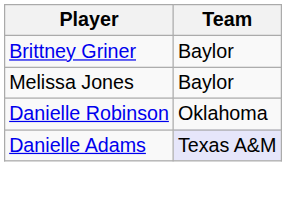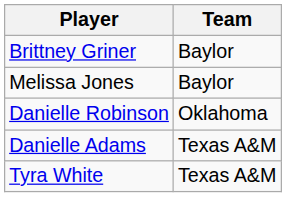 <table class="wikitable">
 <tr>
 <th>Player</th>
 <th>Team</th>
 </tr>
 <tr>
 <td><a href='#'>Brittney Griner</a></td>
 <td>Baylor</td>
 </tr>
 <tr>
 <td>Melissa Jones</td>
 <td>Baylor</td>
 </tr>
 <tr>
 <td><a href='#'>Danielle Robinson</a></td>
 <td>Oklahoma</td>
 </tr>
 <tr>
 <td><a href='#'>Danielle Adams</a></td>
-<td style="background: lavender;">Texas A&M</td>
+<td>Texas A&M</td>
+</tr>
+<tr>
+<td><a href='#'>Tyra White</a></td>
+<td>Texas A&M</td>
 </tr>
 </table>
